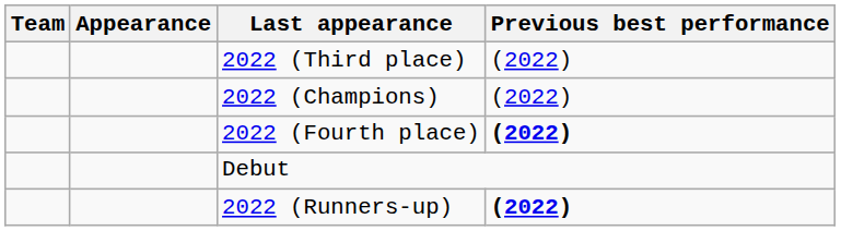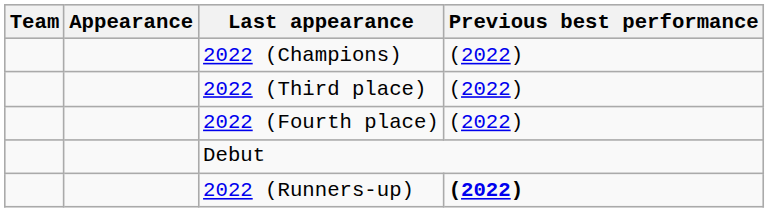 <table class="wikitable sortable">
 <tr>
 <th>Team</th>
 <th data-sort-type="number">Appearance</th>
 <th>Last appearance</th>
 <th>Previous best performance</th>
 </tr>
 <tr>
 <td></td>
 <td></td>
+<td><a href='#'>2022</a> (Champions)</td>
+<td> (<a href='#'>2022</a>)</td>
+</tr>
+<tr>
+<td></td>
+<td></td>
 <td><a href='#'>2022</a> (Third place)</td>
 <td> (<a href='#'>2022</a>)</td>
 </tr>
 <tr>
 <td></td>
 <td></td>
-<td><a href='#'>2022</a> (Champions)</td>
+<td><a href='#'>2022</a> (Fourth place)</td>
 <td> (<a href='#'>2022</a>)</td>
-</tr>
-<tr>
-<td></td>
-<td></td>
-<td><a href='#'>2022</a> (Fourth place)</td>
-<td><strong> (<a href='#'>2022</a>)</strong></td>
 </tr>
 <tr>
 <td></td>
 <td></td>
 <td colspan="2">Debut</td>
 </tr>
 <tr>
 <td></td>
 <td></td>
 <td><a href='#'>2022</a> (Runners-up)</td>
 <td><strong> (<a href='#'>2022</a>)</strong></td>
 </tr>
 </table>
